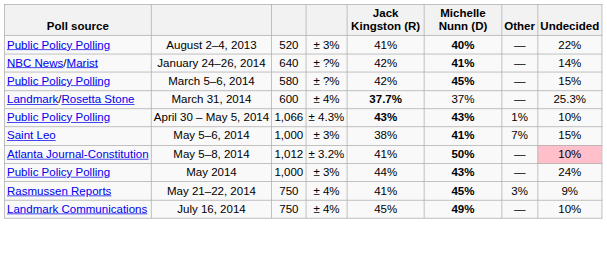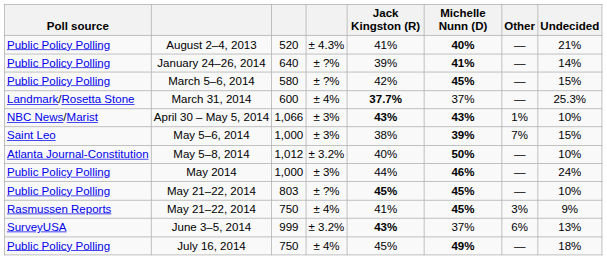 <table class="wikitable" style="text-align:center">
 <tr valign= bottom>
 <th>Poll source</th>
 <th></th>
 <th></th>
 <th></th>
 <th style="width:100px;">Jack<br>Kingston (R)</th>
 <th style="width:100px;">Michelle<br>Nunn (D)</th>
 <th>Other</th>
 <th>Undecided</th>
 </tr>
 <tr>
 <td align=left><a href='#'>Public Policy Polling</a></td>
 <td>August 2–4, 2013</td>
 <td>520</td>
-<td>± 3%</td>
+<td>± 4.3%</td>
 <td>41%</td>
 <td><strong>40%</strong></td>
 <td>—</td>
-<td>22%</td>
+<td>21%</td>
 </tr>
 <tr>
-<td align=left><a href='#'>NBC News</a>/<a href='#'>Marist</a></td>
+<td align=left><a href='#'>Public Policy Polling</a></td>
 <td>January 24–26, 2014</td>
 <td>640</td>
 <td>± ?%</td>
-<td>42%</td>
+<td>39%</td>
 <td><strong>41%</strong></td>
 <td>—</td>
 <td>14%</td>
 </tr>
 <tr>
 <td align=left><a href='#'>Public Policy Polling</a></td>
 <td>March 5–6, 2014</td>
 <td>580</td>
 <td>± ?%</td>
 <td>42%</td>
 <td><strong>45%</strong></td>
 <td>—</td>
 <td>15%</td>
 </tr>
 <tr>
 <td align=left><a href='#'>Landmark</a>/<a href='#'>Rosetta Stone</a></td>
 <td>March 31, 2014</td>
 <td>600</td>
 <td>± 4%</td>
 <td><strong>37.7%</strong></td>
 <td>37%</td>
 <td>—</td>
 <td>25.3%</td>
 </tr>
 <tr>
-<td align=left><a href='#'>Public Policy Polling</a></td>
+<td align=left><a href='#'>NBC News</a>/<a href='#'>Marist</a></td>
 <td>April 30 – May 5, 2014</td>
 <td>1,066</td>
-<td>± 4.3%</td>
+<td>± 3%</td>
 <td><strong>43%</strong></td>
 <td><strong>43%</strong></td>
 <td>1%</td>
 <td>10%</td>
 </tr>
 <tr>
 <td align=left><a href='#'>Saint Leo</a></td>
 <td>May 5–6, 2014</td>
 <td>1,000</td>
 <td>± 3%</td>
 <td>38%</td>
-<td><strong>41%</strong></td>
+<td><strong>39%</strong></td>
 <td>7%</td>
 <td>15%</td>
 </tr>
 <tr>
 <td align=left><a href='#'>Atlanta Journal-Constitution</a></td>
 <td>May 5–8, 2014</td>
 <td>1,012</td>
 <td>± 3.2%</td>
-<td>41%</td>
+<td>40%</td>
 <td><strong>50%</strong></td>
 <td>—</td>
-<td style="background: pink;">10%</td>
+<td>10%</td>
 </tr>
 <tr>
 <td align=left><a href='#'>Public Policy Polling</a></td>
 <td>May 2014</td>
 <td>1,000</td>
 <td>± 3%</td>
 <td>44%</td>
-<td><strong>43%</strong></td>
+<td><strong>46%</strong></td>
 <td>—</td>
 <td>24%</td>
+</tr>
+<tr>
+<td align=left><a href='#'>Public Policy Polling</a></td>
+<td>May 21–22, 2014</td>
+<td>803</td>
+<td>± ?%</td>
+<td><strong>45%</strong></td>
+<td><strong>45%</strong></td>
+<td>—</td>
+<td>10%</td>
 </tr>
 <tr>
 <td align=left><a href='#'>Rasmussen Reports</a></td>
 <td>May 21–22, 2014</td>
 <td>750</td>
 <td>± 4%</td>
 <td>41%</td>
 <td><strong>45%</strong></td>
 <td>3%</td>
 <td>9%</td>
 </tr>
 <tr>
-<td align=left><a href='#'>Landmark Communications</a></td>
+<td align=left><a href='#'>SurveyUSA</a></td>
+<td>June 3–5, 2014</td>
+<td>999</td>
+<td>± 3.2%</td>
+<td><strong>43%</strong></td>
+<td>37%</td>
+<td>6%</td>
+<td>13%</td>
+</tr>
+<tr>
+<td align=left><a href='#'>Public Policy Polling</a></td>
 <td>July 16, 2014</td>
 <td>750</td>
 <td>± 4%</td>
 <td>45%</td>
 <td><strong>49%</strong></td>
 <td>—</td>
-<td>10%</td>
+<td>18%</td>
 </tr>
 </table>
